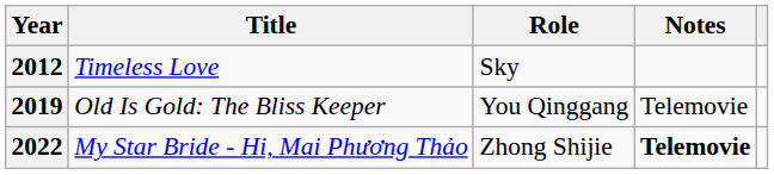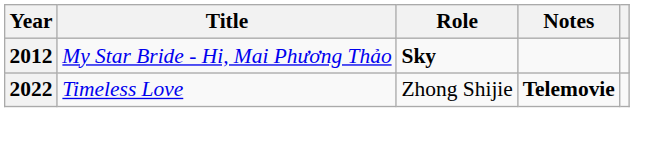 <table class="wikitable sortable plainrowheaders">
 <tr>
 <th scope="col">Year</th>
 <th scope="col">Title</th>
 <th scope="col">Role</th>
 <th scope="col" class="unsortable">Notes</th>
 <th scope="col" class="unsortable"></th>
 </tr>
 <tr>
 <th scope="row">2012</th>
-<td><em><a href='#'>Timeless Love</a></em></td>
-<td>Sky</td>
+<td><em><a href='#'>My Star Bride - Hi, Mai Phương Thảo</a></em></td>
+<td><strong>Sky</strong></td>
 <td></td>
 <td></td>
 </tr>
 <tr>
-<th scope="row">2019</th>
-<td><em>Old Is Gold: The Bliss Keeper</em></td>
-<td>You Qinggang</td>
-<td>Telemovie</td>
-<td></td>
-</tr>
-<tr>
 <th scope="row">2022</th>
-<td><em><a href='#'>My Star Bride - Hi, Mai Phương Thảo</a></em></td>
+<td><em><a href='#'>Timeless Love</a></em></td>
 <td>Zhong Shijie</td>
 <td><strong>Telemovie</strong></td>
 <td></td>
 </tr>
 </table>
